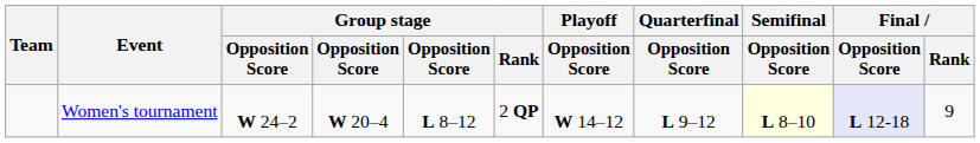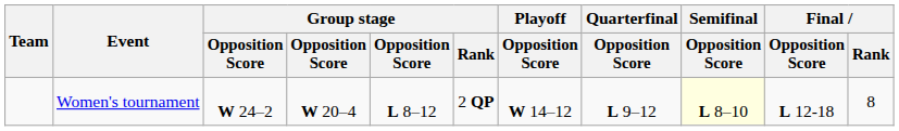 <table class="wikitable" style="text-align:center; font-size:90%;">
 <tr>
 <th rowspan=2>Team</th>
 <th rowspan=2>Event</th>
 <th colspan=4>Group stage</th>
 <th>Playoff</th>
 <th>Quarterfinal</th>
 <th>Semifinal</th>
 <th colspan=2>Final / </th>
 </tr>
 <tr style=font-size:95%>
 <th>Opposition<br>Score</th>
 <th>Opposition<br>Score</th>
 <th>Opposition<br>Score</th>
 <th>Rank</th>
 <th>Opposition<br>Score</th>
 <th>Opposition<br>Score</th>
 <th>Opposition<br>Score</th>
 <th>Opposition<br>Score</th>
 <th>Rank</th>
 </tr>
 <tr>
 <td align=left></td>
 <td align=left><a href='#'>Women's tournament</a></td>
 <td><br><strong>W</strong> 24–2</td>
 <td><br><strong>W</strong> 20–4</td>
 <td><br><strong>L</strong> 8–12</td>
 <td>2 <strong>QP</strong></td>
 <td><br><strong>W</strong> 14–12</td>
 <td><br><strong>L</strong> 9–12</td>
 <td style="background: lightyellow;"><br><strong>L</strong> 8–10</td>
-<td style="background: lavender;"><br><strong>L</strong> 12-18</td>
-<td>9</td>
+<td><br><strong>L</strong> 12-18</td>
+<td>8</td>
 </tr>
 </table>
